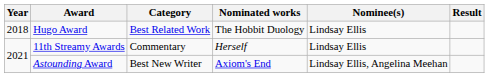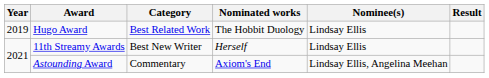 <table class="wikitable sortable">
 <tr>
 <th>Year</th>
 <th>Award</th>
 <th>Category</th>
 <th>Nominated works</th>
 <th>Nominee(s)</th>
 <th>Result</th>
 </tr>
 <tr>
-<td>2018</td>
+<td>2019</td>
 <td><a href='#'>Hugo Award</a></td>
 <td><a href='#'>Best Related Work</a></td>
 <td>The Hobbit Duology</td>
 <td>Lindsay Ellis</td>
 <td></td>
 </tr>
 <tr>
 <td rowspan="2">2021</td>
 <td><a href='#'>11th Streamy Awards</a></td>
-<td>Commentary</td>
+<td>Best New Writer</td>
 <td><em>Herself</em></td>
 <td>Lindsay Ellis</td>
 <td></td>
 </tr>
 <tr>
 <td><a href='#'><em>Astounding</em> Award</a></td>
-<td>Best New Writer</td>
+<td>Commentary</td>
 <td><a href='#'>Axiom's End</a></td>
 <td>Lindsay Ellis, Angelina Meehan</td>
 <td></td>
 </tr>
 </table>
